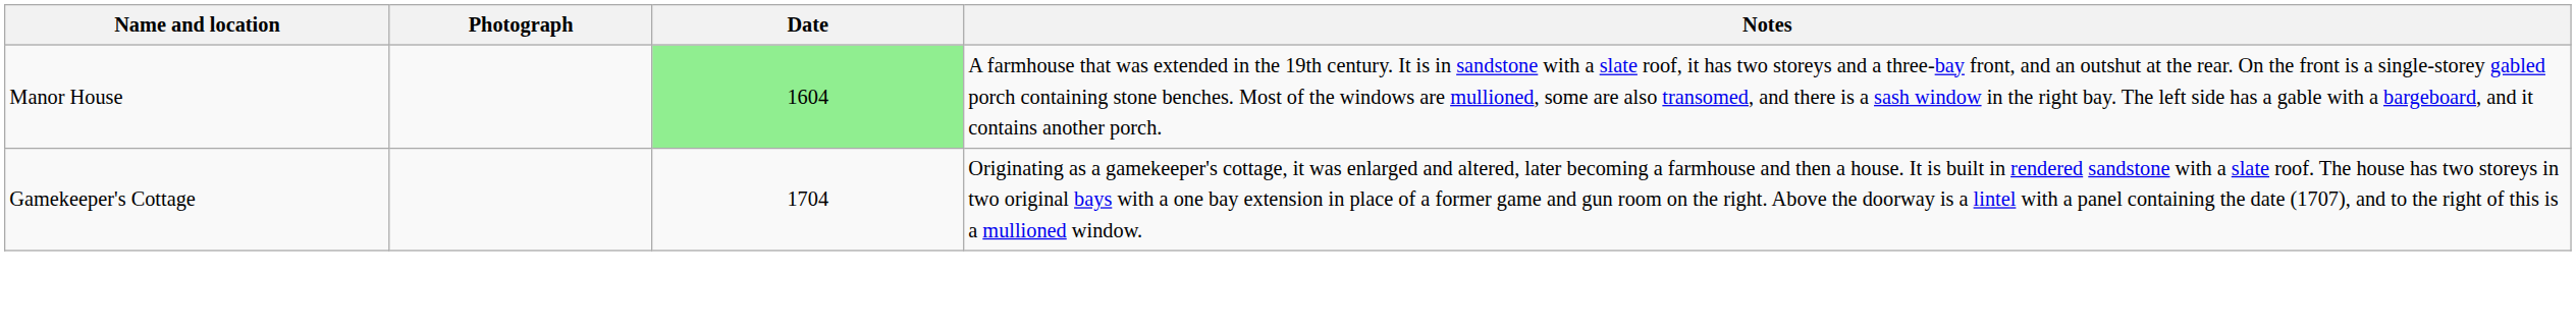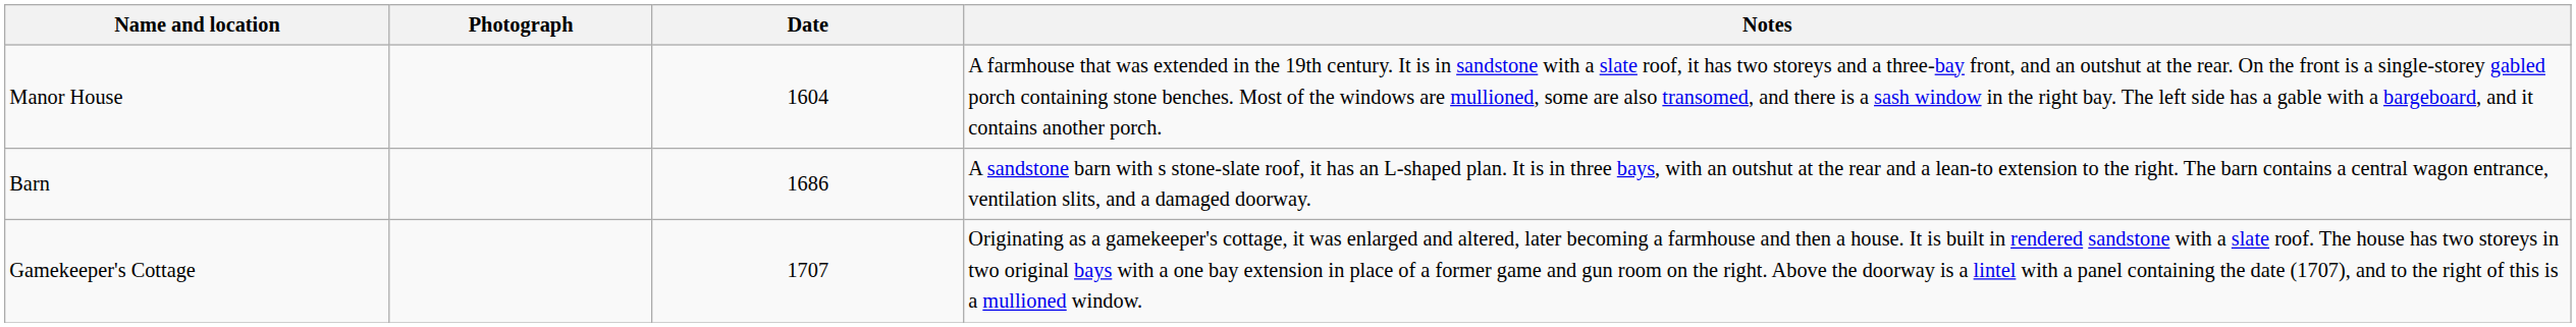 <table class="wikitable sortable plainrowheaders" style="width:100%;border:0px;text-align:left;line-height:150%;">
 <tr>
 <th scope="col"  style="width:150px">Name and location</th>
 <th scope="col"  style="width:100px" class="unsortable">Photograph</th>
 <th scope="col"  style="width:120px">Date</th>
 <th scope="col"  style="width:650px" class="unsortable">Notes</th>
 </tr>
 <tr>
 <td>Manor House<br><small></small></td>
 <td></td>
-<td align="center" style="background: lightgreen;">1604</td>
+<td align="center">1604</td>
 <td>A farmhouse that was extended in the 19th century.  It is in <a href='#'>sandstone</a> with a <a href='#'>slate</a> roof, it has two storeys and a three-<a href='#'>bay</a> front, and an outshut at the rear.  On the front is a single-storey <a href='#'>gabled</a> porch containing stone benches.  Most of the windows are <a href='#'>mullioned</a>, some are also <a href='#'>transomed</a>, and there is a <a href='#'>sash window</a> in the right bay.  The left side has a gable with a <a href='#'>bargeboard</a>, and it contains another porch.</td>
+</tr>
+<tr>
+<td>Barn<br><small></small></td>
+<td></td>
+<td align="center">1686</td>
+<td>A <a href='#'>sandstone</a> barn with s stone-slate roof, it has an L-shaped plan.  It is in three <a href='#'>bays</a>, with an outshut at the rear and a lean-to extension to the right.  The barn contains a central wagon entrance, ventilation slits, and a damaged doorway.</td>
 </tr>
 <tr>
 <td>Gamekeeper's Cottage<br><small></small></td>
 <td></td>
-<td align="center">1704</td>
+<td align="center">1707</td>
 <td>Originating as a gamekeeper's cottage, it was enlarged and altered, later becoming a farmhouse and then a house. It is built in <a href='#'>rendered</a> <a href='#'>sandstone</a> with a <a href='#'>slate</a> roof.  The house has two storeys  in two original <a href='#'>bays</a> with a one bay extension in place of a former game and gun room on the right.  Above the doorway is a <a href='#'>lintel</a> with a panel containing the date (1707), and to the right of this is a <a href='#'>mullioned</a> window.</td>
 </tr>
 <tr>
 </tr>
 </table>
